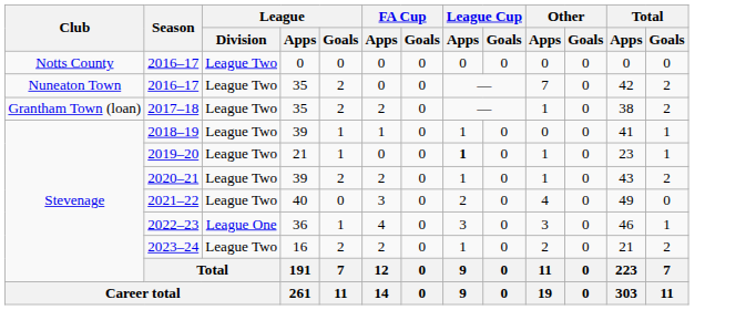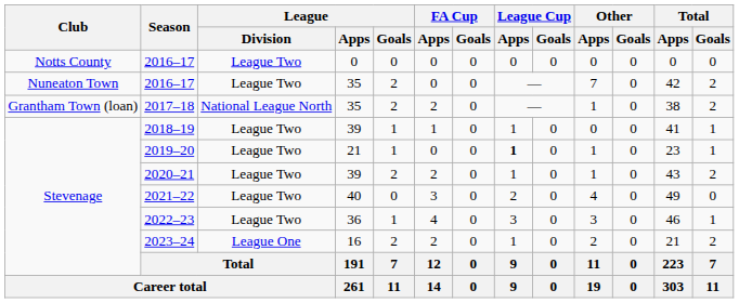 <table class="wikitable" style="text-align:center">
 <tr>
 <th rowspan="2">Club</th>
 <th rowspan="2">Season</th>
 <th colspan="3">League</th>
 <th colspan="2"><a href='#'>FA Cup</a></th>
 <th colspan="2"><a href='#'>League Cup</a></th>
 <th colspan="2">Other</th>
 <th colspan="2">Total</th>
 </tr>
 <tr>
 <th>Division</th>
 <th>Apps</th>
 <th>Goals</th>
 <th>Apps</th>
 <th>Goals</th>
 <th>Apps</th>
 <th>Goals</th>
 <th>Apps</th>
 <th>Goals</th>
 <th>Apps</th>
 <th>Goals</th>
 </tr>
 <tr>
 <td><a href='#'>Notts County</a></td>
 <td><a href='#'>2016–17</a></td>
 <td><a href='#'>League Two</a></td>
 <td>0</td>
 <td>0</td>
 <td>0</td>
 <td>0</td>
 <td>0</td>
 <td>0</td>
 <td>0</td>
 <td>0</td>
 <td>0</td>
 <td>0</td>
 </tr>
 <tr>
 <td><a href='#'>Nuneaton Town</a></td>
 <td><a href='#'>2016–17</a></td>
 <td>League Two</td>
 <td>35</td>
 <td>2</td>
 <td>0</td>
 <td>0</td>
 <td colspan="2">—</td>
 <td>7</td>
 <td>0</td>
 <td>42</td>
 <td>2</td>
 </tr>
 <tr>
 <td><a href='#'>Grantham Town</a> (loan)</td>
 <td><a href='#'>2017–18</a></td>
-<td>League Two</td>
+<td><a href='#'>National League North</a></td>
 <td>35</td>
 <td>2</td>
 <td>2</td>
 <td>0</td>
 <td colspan="2">—</td>
 <td>1</td>
 <td>0</td>
 <td>38</td>
 <td>2</td>
 </tr>
 <tr>
 <td rowspan="7"><a href='#'>Stevenage</a></td>
 <td><a href='#'>2018–19</a></td>
 <td>League Two</td>
 <td>39</td>
 <td>1</td>
 <td>1</td>
 <td>0</td>
 <td>1</td>
 <td>0</td>
 <td>0</td>
 <td>0</td>
 <td>41</td>
 <td>1</td>
 </tr>
 <tr>
 <td><a href='#'>2019–20</a></td>
 <td>League Two</td>
 <td>21</td>
 <td>1</td>
 <td>0</td>
 <td>0</td>
 <td><strong>1</strong></td>
 <td>0</td>
 <td>1</td>
 <td>0</td>
 <td>23</td>
 <td>1</td>
 </tr>
 <tr>
 <td><a href='#'>2020–21</a></td>
 <td>League Two</td>
 <td>39</td>
 <td>2</td>
 <td>2</td>
 <td>0</td>
 <td>1</td>
 <td>0</td>
 <td>1</td>
 <td>0</td>
 <td>43</td>
 <td>2</td>
 </tr>
 <tr>
 <td><a href='#'>2021–22</a></td>
 <td>League Two</td>
 <td>40</td>
 <td>0</td>
 <td>3</td>
 <td>0</td>
 <td>2</td>
 <td>0</td>
 <td>4</td>
 <td>0</td>
 <td>49</td>
 <td>0</td>
 </tr>
 <tr>
 <td><a href='#'>2022–23</a></td>
-<td><a href='#'>League One</a></td>
+<td>League Two</td>
 <td>36</td>
 <td>1</td>
 <td>4</td>
 <td>0</td>
 <td>3</td>
 <td>0</td>
 <td>3</td>
 <td>0</td>
 <td>46</td>
 <td>1</td>
 </tr>
 <tr>
 <td><a href='#'>2023–24</a></td>
-<td>League Two</td>
+<td><a href='#'>League One</a></td>
 <td>16</td>
 <td>2</td>
 <td>2</td>
 <td>0</td>
 <td>1</td>
 <td>0</td>
 <td>2</td>
 <td>0</td>
 <td>21</td>
 <td>2</td>
 </tr>
 <tr>
 <th colspan="2">Total</th>
 <th>191</th>
 <th>7</th>
 <th>12</th>
 <th>0</th>
 <th>9</th>
 <th>0</th>
 <th>11</th>
 <th>0</th>
 <th>223</th>
 <th>7</th>
 </tr>
 <tr>
 <th colspan=3>Career total</th>
 <th>261</th>
 <th>11</th>
 <th>14</th>
 <th>0</th>
 <th>9</th>
 <th>0</th>
 <th>19</th>
 <th>0</th>
 <th>303</th>
 <th>11</th>
 </tr>
 </table>
